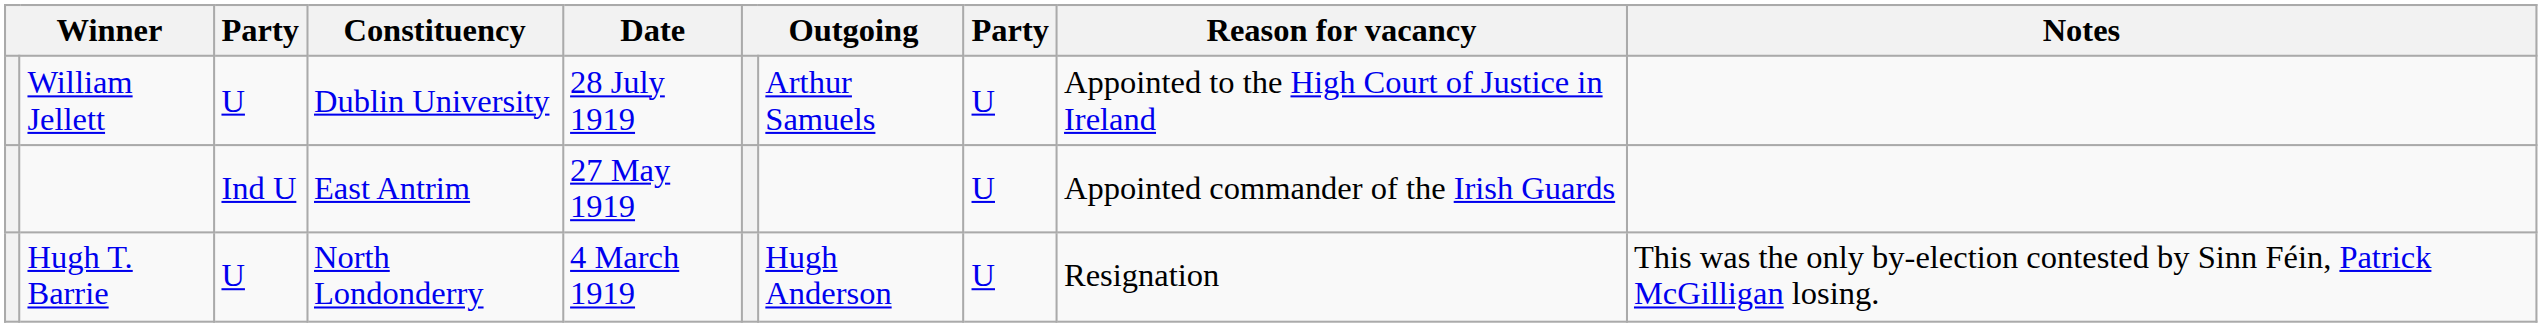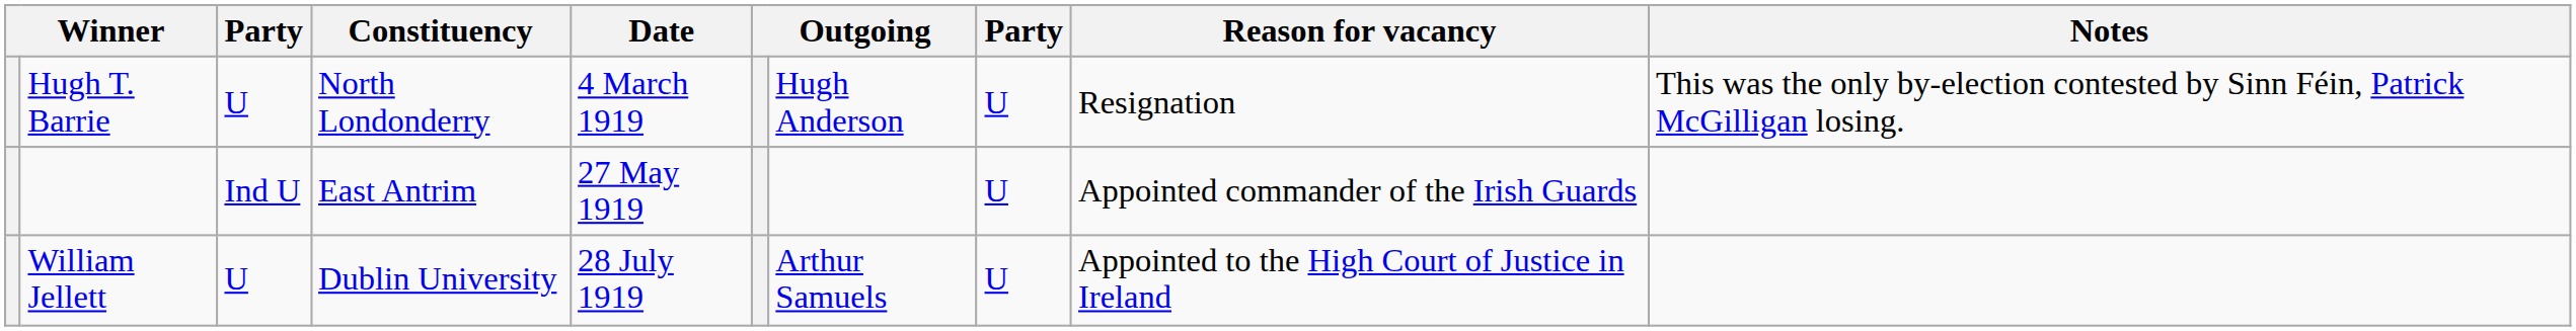 <table class="wikitable">
 <tr>
 <th colspan=2>Winner</th>
 <th>Party</th>
 <th>Constituency</th>
 <th>Date</th>
 <th colspan=2>Outgoing</th>
 <th>Party</th>
 <th>Reason for vacancy</th>
 <th>Notes</th>
 </tr>
 <tr>
 <th></th>
-<td><a href='#'>William Jellett</a></td>
+<td><a href='#'>Hugh T. Barrie</a></td>
 <td><a href='#'>U</a></td>
-<td><a href='#'>Dublin University</a></td>
-<td><a href='#'>28 July 1919</a></td>
+<td><a href='#'>North Londonderry</a></td>
+<td><a href='#'>4 March 1919</a></td>
 <th></th>
-<td><a href='#'>Arthur Samuels</a></td>
+<td><a href='#'>Hugh Anderson</a></td>
 <td><a href='#'>U</a></td>
-<td>Appointed to the <a href='#'>High Court of Justice in Ireland</a></td>
-<td></td>
+<td>Resignation</td>
+<td>This was the only by-election contested by Sinn Féin, <a href='#'>Patrick McGilligan</a> losing.</td>
 </tr>
 <tr>
 <th></th>
 <td></td>
 <td><a href='#'>Ind U</a></td>
 <td><a href='#'>East Antrim</a></td>
 <td><a href='#'>27 May 1919</a></td>
 <th></th>
 <td></td>
 <td><a href='#'>U</a></td>
 <td>Appointed commander of the <a href='#'>Irish Guards</a></td>
 <td></td>
 </tr>
 <tr>
 <th></th>
-<td><a href='#'>Hugh T. Barrie</a></td>
+<td><a href='#'>William Jellett</a></td>
 <td><a href='#'>U</a></td>
-<td><a href='#'>North Londonderry</a></td>
-<td><a href='#'>4 March 1919</a></td>
+<td><a href='#'>Dublin University</a></td>
+<td><a href='#'>28 July 1919</a></td>
 <th></th>
-<td><a href='#'>Hugh Anderson</a></td>
+<td><a href='#'>Arthur Samuels</a></td>
 <td><a href='#'>U</a></td>
-<td>Resignation</td>
-<td>This was the only by-election contested by Sinn Féin, <a href='#'>Patrick McGilligan</a> losing.</td>
+<td>Appointed to the <a href='#'>High Court of Justice in Ireland</a></td>
+<td></td>
 </tr>
 </table>
